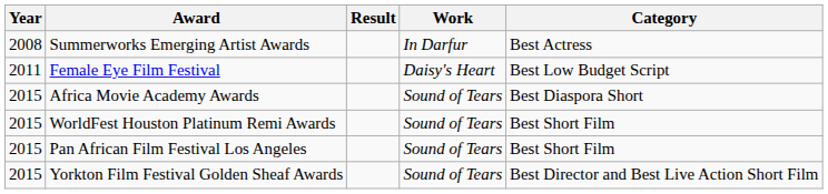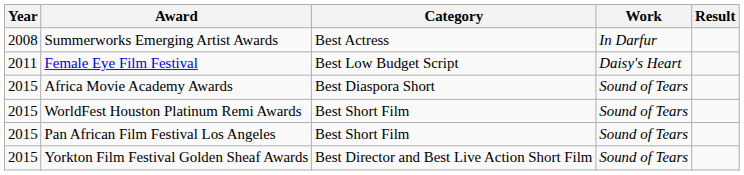 <table class="wikitable sortable">
 <tr>
 <th>Year</th>
 <th>Award</th>
+<th>Category</th>
+<th>Work</th>
 <th>Result</th>
-<th>Work</th>
-<th>Category</th>
 </tr>
 <tr>
 <td>2008</td>
 <td>Summerworks Emerging Artist Awards</td>
+<td>Best Actress</td>
+<td><em>In Darfur</em></td>
 <td></td>
-<td><em>In Darfur</em></td>
-<td>Best Actress</td>
 </tr>
 <tr>
 <td>2011</td>
 <td><a href='#'>Female Eye Film Festival</a></td>
+<td>Best Low Budget Script</td>
+<td><em>Daisy's Heart</em></td>
 <td></td>
-<td><em>Daisy's Heart</em></td>
-<td>Best Low Budget Script</td>
 </tr>
 <tr>
 <td>2015</td>
 <td>Africa Movie Academy Awards</td>
+<td>Best Diaspora Short</td>
+<td><em>Sound of Tears</em></td>
 <td></td>
-<td><em>Sound of Tears</em></td>
-<td>Best Diaspora Short</td>
 </tr>
 <tr>
 <td>2015</td>
 <td>WorldFest Houston Platinum Remi Awards</td>
+<td>Best Short Film</td>
+<td><em>Sound of Tears</em></td>
 <td></td>
-<td><em>Sound of Tears</em></td>
-<td>Best Short Film</td>
 </tr>
 <tr>
 <td>2015</td>
 <td>Pan African Film Festival Los Angeles</td>
+<td>Best Short Film</td>
+<td><em>Sound of Tears</em></td>
 <td></td>
-<td><em>Sound of Tears</em></td>
-<td>Best Short Film</td>
 </tr>
 <tr>
 <td>2015</td>
 <td>Yorkton Film Festival Golden Sheaf Awards</td>
+<td>Best Director and Best Live Action Short Film</td>
+<td><em>Sound of Tears</em></td>
 <td></td>
-<td><em>Sound of Tears</em></td>
-<td>Best Director and Best Live Action Short Film</td>
 </tr>
 </table>
